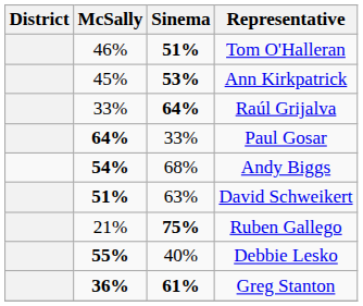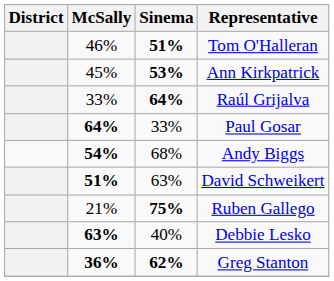 <table class=wikitable>
 <tr>
 <th>District</th>
 <th>McSally</th>
 <th>Sinema</th>
 <th>Representative</th>
 </tr>
 <tr align=center>
 <th></th>
 <td>46%</td>
 <td><strong>51%</strong></td>
 <td><a href='#'>Tom O'Halleran</a></td>
 </tr>
 <tr align=center>
 <th></th>
 <td>45%</td>
 <td><strong>53%</strong></td>
 <td><a href='#'>Ann Kirkpatrick</a></td>
 </tr>
 <tr align=center>
 <th></th>
 <td>33%</td>
 <td><strong>64%</strong></td>
 <td><a href='#'>Raúl Grijalva</a></td>
 </tr>
 <tr align=center>
 <th></th>
 <td><strong>64%</strong></td>
 <td>33%</td>
 <td><a href='#'>Paul Gosar</a></td>
 </tr>
 <tr align=center>
 <td></td>
 <td><strong>54%</strong></td>
 <td>68%</td>
 <td><a href='#'>Andy Biggs</a></td>
 </tr>
 <tr align=center>
 <th></th>
 <td><strong>51%</strong></td>
 <td>63%</td>
 <td><a href='#'>David Schweikert</a></td>
 </tr>
 <tr align=center>
 <th></th>
 <td>21%</td>
 <td><strong>75%</strong></td>
 <td><a href='#'>Ruben Gallego</a></td>
 </tr>
 <tr align=center>
 <th></th>
-<td><strong>55%</strong></td>
+<td><strong>63%</strong></td>
 <td>40%</td>
 <td><a href='#'>Debbie Lesko</a></td>
 </tr>
 <tr align=center>
 <th></th>
 <td><strong>36%</strong></td>
-<td><strong>61%</strong></td>
+<td><strong>62%</strong></td>
 <td><a href='#'>Greg Stanton</a></td>
 </tr>
 <tr align=center>
 </tr>
 </table>
